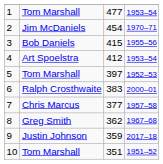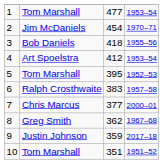 <table class="wikitable">
 <tr>
 </tr>
 <tr>
 <td>1</td>
 <td><a href='#'>Tom Marshall</a></td>
 <td>477</td>
 <td style="font-size:80%;"><a href='#'>1953–54</a></td>
 </tr>
 <tr>
 <td>2</td>
 <td><a href='#'>Jim McDaniels</a></td>
 <td>454</td>
 <td style="font-size:80%;"><a href='#'>1970–71</a></td>
 </tr>
 <tr>
 <td>3</td>
 <td><a href='#'>Bob Daniels</a></td>
-<td>415</td>
+<td>418</td>
 <td style="font-size:80%;"><a href='#'>1955–56</a></td>
 </tr>
 <tr>
 <td>4</td>
 <td><a href='#'>Art Spoelstra</a></td>
 <td>412</td>
 <td style="font-size:80%;"><a href='#'>1953–54</a></td>
 </tr>
 <tr>
 <td>5</td>
 <td><a href='#'>Tom Marshall</a></td>
-<td>397</td>
+<td>395</td>
 <td style="font-size:80%;"><a href='#'>1952–53</a></td>
 </tr>
 <tr>
 <td>6</td>
 <td><a href='#'>Ralph Crosthwaite</a></td>
 <td>383</td>
-<td style="font-size:80%;"><a href='#'>2000–01</a></td>
+<td style="font-size:80%;"><a href='#'>1957–58</a></td>
 </tr>
 <tr>
 <td>7</td>
 <td><a href='#'>Chris Marcus</a></td>
 <td>377</td>
-<td style="font-size:80%;"><a href='#'>1957–58</a></td>
+<td style="font-size:80%;"><a href='#'>2000–01</a></td>
 </tr>
 <tr>
 <td>8</td>
 <td><a href='#'>Greg Smith</a></td>
 <td>362</td>
 <td style="font-size:80%;"><a href='#'>1967–68</a></td>
 </tr>
 <tr>
 <td>9</td>
 <td><a href='#'>Justin Johnson</a></td>
 <td>359</td>
 <td style="font-size:80%;"><a href='#'>2017–18</a></td>
 </tr>
 <tr>
 <td>10</td>
 <td><a href='#'>Tom Marshall</a></td>
 <td>351</td>
 <td style="font-size:80%;"><a href='#'>1951–52</a></td>
 </tr>
 </table>
